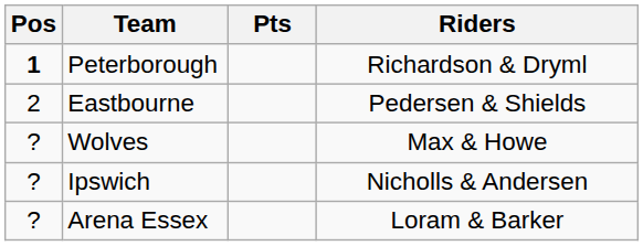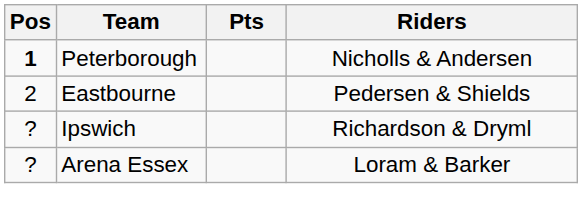 <table class=wikitable>
 <tr>
 <th width=25px>Pos</th>
 <th width=100px>Team</th>
 <th width=50px>Pts</th>
 <th width=200px>Riders</th>
 </tr>
 <tr align=center>
 <td><strong>1</strong></td>
 <td align=left>Peterborough</td>
 <td></td>
-<td>Richardson & Dryml</td>
+<td>Nicholls & Andersen</td>
 </tr>
 <tr align=center>
 <td>2</td>
 <td align=left>Eastbourne</td>
 <td></td>
 <td>Pedersen & Shields</td>
 </tr>
 <tr align=center>
 <td>?</td>
-<td align=left>Wolves</td>
-<td></td>
-<td>Max & Howe</td>
-</tr>
-<tr align=center>
-<td>?</td>
 <td align=left>Ipswich</td>
 <td></td>
-<td>Nicholls & Andersen</td>
+<td>Richardson & Dryml</td>
 </tr>
 <tr align=center>
 <td>?</td>
 <td align=left>Arena Essex</td>
 <td></td>
 <td>Loram & Barker</td>
 </tr>
 </table>
